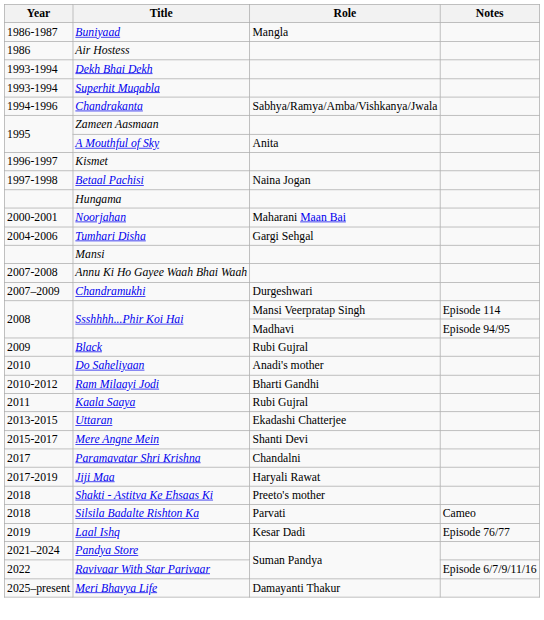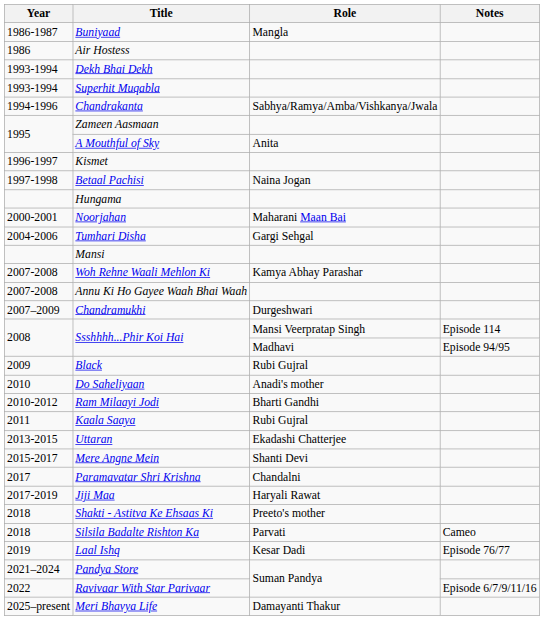 <table class="wikitable">
 <tr>
 <th>Year</th>
 <th>Title</th>
 <th>Role</th>
 <th>Notes</th>
 </tr>
 <tr>
 <td>1986-1987</td>
 <td><em><a href='#'>Buniyaad</a></em></td>
 <td>Mangla</td>
 <td></td>
 </tr>
 <tr>
 <td>1986</td>
 <td><em>Air Hostess</em></td>
 <td></td>
 <td></td>
 </tr>
 <tr>
 <td>1993-1994</td>
 <td><em><a href='#'>Dekh Bhai Dekh</a></em></td>
 <td></td>
 <td></td>
 </tr>
 <tr>
 <td>1993-1994</td>
 <td><em><a href='#'>Superhit Muqabla</a></em></td>
 <td></td>
 <td></td>
 </tr>
 <tr>
 <td>1994-1996</td>
 <td><em><a href='#'>Chandrakanta</a></em></td>
 <td>Sabhya/Ramya/Amba/Vishkanya/Jwala</td>
 <td></td>
 </tr>
 <tr>
 <td rowspan="2">1995</td>
 <td><em>Zameen Aasmaan</em></td>
 <td></td>
 <td></td>
 </tr>
 <tr>
 <td><em><a href='#'>A Mouthful of Sky</a></em></td>
 <td>Anita</td>
 <td></td>
 </tr>
 <tr>
 <td>1996-1997</td>
 <td><em>Kismet</em></td>
 <td></td>
 <td></td>
 </tr>
 <tr>
 <td>1997-1998</td>
 <td><em><a href='#'>Betaal Pachisi</a></em></td>
 <td>Naina Jogan</td>
 <td></td>
 </tr>
 <tr>
 <td></td>
 <td><em>Hungama</em></td>
 <td></td>
 <td></td>
 </tr>
 <tr>
 <td>2000-2001</td>
 <td><em><a href='#'>Noorjahan</a></em></td>
 <td>Maharani <a href='#'>Maan Bai</a></td>
 <td></td>
 </tr>
 <tr>
 <td>2004-2006</td>
 <td><em><a href='#'>Tumhari Disha</a></em></td>
 <td>Gargi Sehgal</td>
 <td></td>
 </tr>
 <tr>
 <td></td>
 <td><em>Mansi</em></td>
 <td></td>
+<td></td>
+</tr>
+<tr>
+<td>2007-2008</td>
+<td><em><a href='#'>Woh Rehne Waali Mehlon Ki</a></em></td>
+<td>Kamya Abhay Parashar</td>
 <td></td>
 </tr>
 <tr>
 <td>2007-2008</td>
 <td><em>Annu Ki Ho Gayee Waah Bhai Waah</em></td>
 <td></td>
 <td></td>
 </tr>
 <tr>
 <td>2007–2009</td>
 <td><em><a href='#'>Chandramukhi</a></em></td>
 <td>Durgeshwari</td>
 <td></td>
 </tr>
 <tr>
 <td rowspan="2">2008</td>
 <td rowspan="2"><em><a href='#'>Ssshhhh...Phir Koi Hai</a></em></td>
 <td>Mansi Veerpratap Singh</td>
 <td>Episode 114</td>
 </tr>
 <tr>
 <td>Madhavi</td>
 <td>Episode 94/95</td>
 </tr>
 <tr>
 <td>2009</td>
 <td><em><a href='#'>Black</a></em></td>
 <td>Rubi Gujral</td>
 <td></td>
 </tr>
 <tr>
 <td>2010</td>
 <td><em><a href='#'>Do Saheliyaan</a></em></td>
 <td>Anadi's mother</td>
 <td></td>
 </tr>
 <tr>
 <td>2010-2012</td>
 <td><em><a href='#'>Ram Milaayi Jodi</a></em></td>
 <td>Bharti Gandhi</td>
 <td></td>
 </tr>
 <tr>
 <td>2011</td>
 <td><em><a href='#'>Kaala Saaya</a></em></td>
 <td>Rubi Gujral</td>
 <td></td>
 </tr>
 <tr>
 <td>2013-2015</td>
 <td><em><a href='#'>Uttaran</a></em></td>
 <td>Ekadashi Chatterjee</td>
 <td></td>
 </tr>
 <tr>
 <td>2015-2017</td>
 <td><em><a href='#'>Mere Angne Mein</a></em></td>
 <td>Shanti Devi</td>
 <td></td>
 </tr>
 <tr>
 <td>2017</td>
 <td><em><a href='#'>Paramavatar Shri Krishna</a></em></td>
 <td>Chandalni</td>
 <td></td>
 </tr>
 <tr>
 <td>2017-2019</td>
 <td><em><a href='#'>Jiji Maa</a></em></td>
 <td>Haryali Rawat</td>
 <td></td>
 </tr>
 <tr>
 <td>2018</td>
 <td><em><a href='#'>Shakti - Astitva Ke Ehsaas Ki</a></em></td>
 <td>Preeto's mother</td>
 </tr>
 <tr>
 <td>2018</td>
 <td><em><a href='#'>Silsila Badalte Rishton Ka</a></em></td>
 <td>Parvati</td>
 <td>Cameo</td>
 </tr>
 <tr>
 <td>2019</td>
 <td><em><a href='#'>Laal Ishq</a></em></td>
 <td>Kesar Dadi</td>
 <td>Episode 76/77</td>
 </tr>
 <tr>
 <td>2021–2024</td>
 <td><em><a href='#'>Pandya Store</a></em></td>
 <td rowspan= "2">Suman Pandya</td>
 <td></td>
 </tr>
 <tr>
 <td>2022</td>
 <td><em><a href='#'>Ravivaar With Star Parivaar</a></em></td>
 <td>Episode 6/7/9/11/16</td>
 </tr>
 <tr>
 <td>2025–present</td>
 <td><em><a href='#'>Meri Bhavya Life</a></em></td>
 <td>Damayanti Thakur</td>
 <td></td>
 </tr>
 </table>
